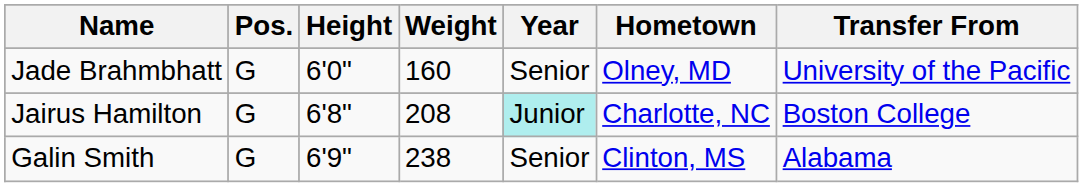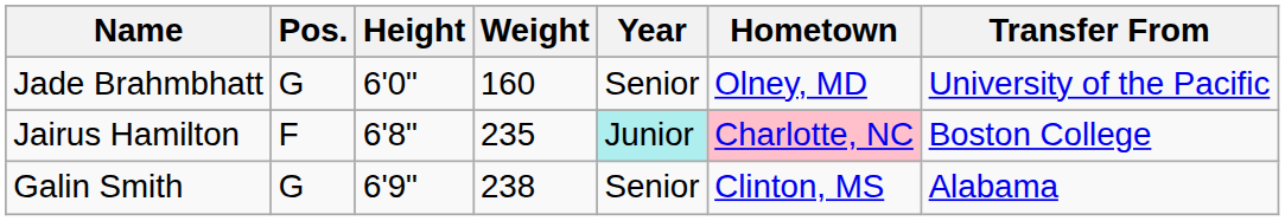 <table class="wikitable sortable" border="1">
 <tr>
 <th>Name</th>
 <th>Pos.</th>
 <th>Height</th>
 <th>Weight</th>
 <th>Year</th>
 <th>Hometown</th>
 <th class="unsortable">Transfer From</th>
 </tr>
 <tr>
 <td>Jade Brahmbhatt</td>
 <td>G</td>
 <td>6'0"</td>
 <td>160</td>
 <td>Senior</td>
 <td><a href='#'>Olney, MD</a></td>
 <td><a href='#'>University of the Pacific</a></td>
 </tr>
 <tr>
 <td>Jairus Hamilton</td>
-<td>G</td>
+<td>F</td>
 <td>6'8"</td>
-<td>208</td>
+<td>235</td>
 <td style="background: paleturquoise;">Junior</td>
-<td><a href='#'>Charlotte, NC</a></td>
+<td style="background: pink;"><a href='#'>Charlotte, NC</a></td>
 <td><a href='#'>Boston College</a></td>
 </tr>
 <tr>
 <td>Galin Smith</td>
 <td>G</td>
 <td>6'9"</td>
 <td>238</td>
 <td>Senior</td>
 <td><a href='#'>Clinton, MS</a></td>
 <td><a href='#'>Alabama</a></td>
 </tr>
 </table>
